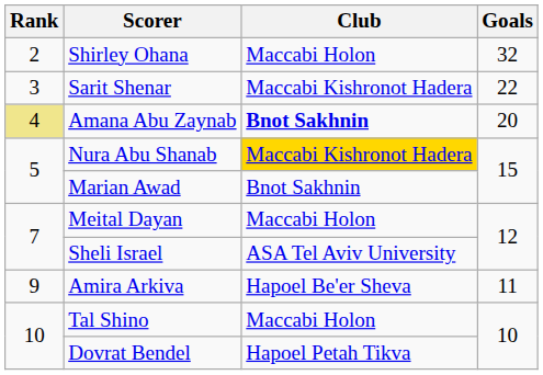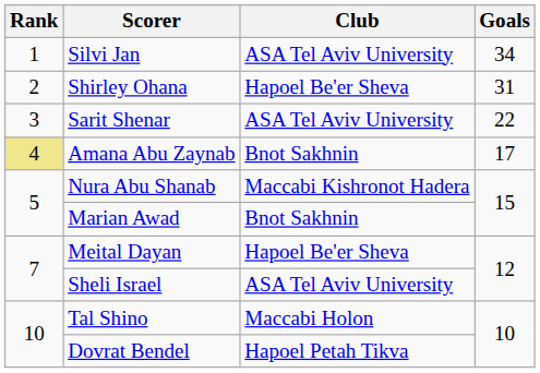 <table class="wikitable" style="text-align:center">
 <tr>
 <th>Rank</th>
 <th>Scorer</th>
 <th>Club</th>
 <th>Goals</th>
 </tr>
 <tr>
+<td>1</td>
+<td align="left"><a href='#'>Silvi Jan</a></td>
+<td align="left"><a href='#'>ASA Tel Aviv University</a></td>
+<td>34</td>
+</tr>
+<tr>
 <td>2</td>
 <td align="left"><a href='#'>Shirley Ohana</a></td>
-<td align="left"><a href='#'>Maccabi Holon</a></td>
-<td>32</td>
+<td align="left"><a href='#'>Hapoel Be'er Sheva</a></td>
+<td>31</td>
 </tr>
 <tr>
 <td>3</td>
 <td align="left"><a href='#'>Sarit Shenar</a></td>
-<td align="left"><a href='#'>Maccabi Kishronot Hadera</a></td>
+<td align="left"><a href='#'>ASA Tel Aviv University</a></td>
 <td>22</td>
 </tr>
 <tr>
 <td style="background: khaki;">4</td>
 <td align="left"><a href='#'>Amana Abu Zaynab</a></td>
-<td align="left"><strong><a href='#'>Bnot Sakhnin</a></strong></td>
-<td>20</td>
+<td align="left"><a href='#'>Bnot Sakhnin</a></td>
+<td>17</td>
 </tr>
 <tr>
 <td rowspan=2>5</td>
 <td align="left"><a href='#'>Nura Abu Shanab</a></td>
-<td align="left" style="background: gold;"><a href='#'>Maccabi Kishronot Hadera</a></td>
+<td align="left"><a href='#'>Maccabi Kishronot Hadera</a></td>
 <td rowspan=2>15</td>
 </tr>
 <tr>
 <td align="left"><a href='#'>Marian Awad</a></td>
 <td align="left"><a href='#'>Bnot Sakhnin</a></td>
 </tr>
 <tr>
 <td rowspan=2>7</td>
 <td align="left"><a href='#'>Meital Dayan</a></td>
-<td align="left"><a href='#'>Maccabi Holon</a></td>
+<td align="left"><a href='#'>Hapoel Be'er Sheva</a></td>
 <td rowspan=2>12</td>
 </tr>
 <tr>
 <td align="left"><a href='#'>Sheli Israel</a></td>
 <td align="left"><a href='#'>ASA Tel Aviv University</a></td>
-</tr>
-<tr>
-<td>9</td>
-<td align="left"><a href='#'>Amira Arkiva</a></td>
-<td align="left"><a href='#'>Hapoel Be'er Sheva</a></td>
-<td>11</td>
 </tr>
 <tr>
 <td rowspan=2>10</td>
 <td align="left"><a href='#'>Tal Shino</a></td>
 <td align="left"><a href='#'>Maccabi Holon</a></td>
 <td rowspan=2>10</td>
 </tr>
 <tr>
 <td align="left"><a href='#'>Dovrat Bendel</a></td>
 <td align="left"><a href='#'>Hapoel Petah Tikva</a></td>
 </tr>
 </table>
